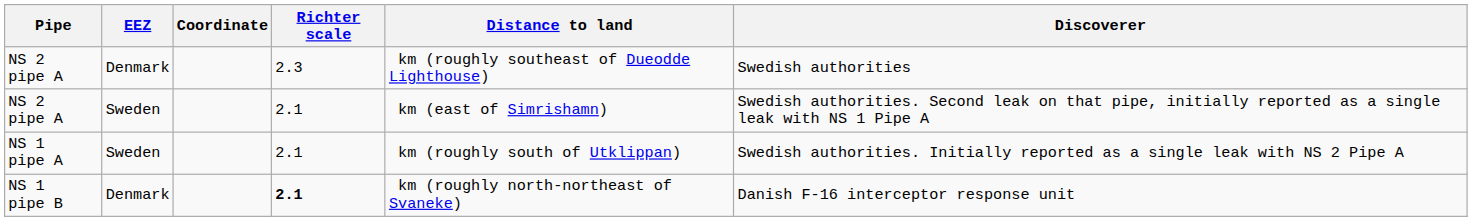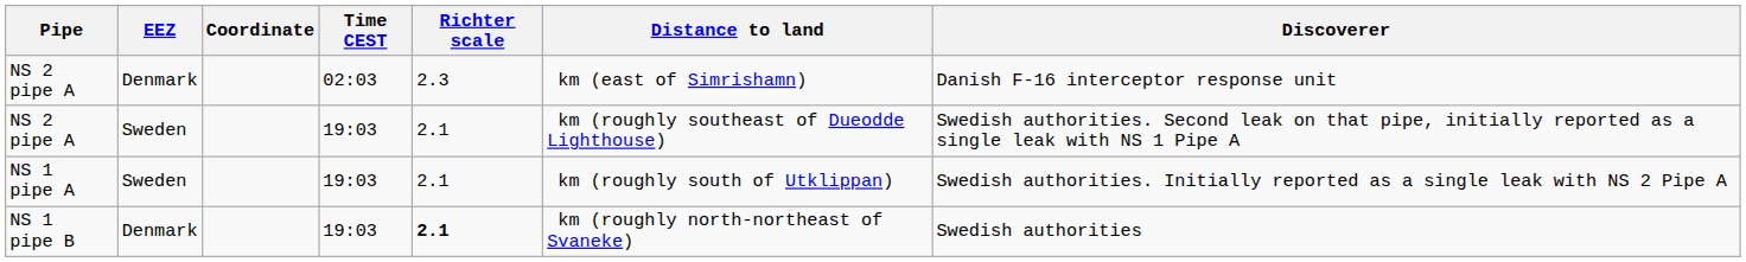 <table class="wikitable sortable">
 <tr>
 <th>Pipe</th>
 <th><a href='#'>EEZ</a></th>
 <th>Coordinate</th>
+<th>Time <a href='#'>CEST</a></th>
 <th><a href='#'>Richter scale</a></th>
 <th><a href='#'>Distance</a> to land</th>
 <th>Discoverer</th>
 </tr>
 <tr>
 <td>NS 2 pipe A</td>
 <td>Denmark</td>
 <td></td>
+<td>02:03</td>
 <td>2.3</td>
-<td> km (roughly southeast of <a href='#'>Dueodde Lighthouse</a>)</td>
-<td>Swedish authorities</td>
+<td> km (east of <a href='#'>Simrishamn</a>)</td>
+<td>Danish F-16 interceptor response unit</td>
 </tr>
 <tr>
 <td>NS 2 pipe A</td>
 <td>Sweden</td>
 <td></td>
+<td>19:03</td>
 <td>2.1</td>
-<td> km (east of <a href='#'>Simrishamn</a>)</td>
+<td> km (roughly southeast of <a href='#'>Dueodde Lighthouse</a>)</td>
 <td>Swedish authorities. Second leak on that pipe, initially reported as a single leak with NS 1 Pipe A</td>
 </tr>
 <tr>
 <td>NS 1 pipe A</td>
 <td>Sweden</td>
 <td></td>
+<td>19:03</td>
 <td>2.1</td>
 <td> km (roughly south of <a href='#'>Utklippan</a>)</td>
 <td>Swedish authorities. Initially reported as a single leak with NS 2 Pipe A</td>
 </tr>
 <tr>
 <td>NS 1 pipe B</td>
 <td>Denmark</td>
 <td></td>
+<td>19:03</td>
 <td><strong>2.1</strong></td>
 <td> km (roughly north-northeast of <a href='#'>Svaneke</a>)</td>
-<td>Danish F-16 interceptor response unit</td>
+<td>Swedish authorities</td>
 </tr>
 </table>
